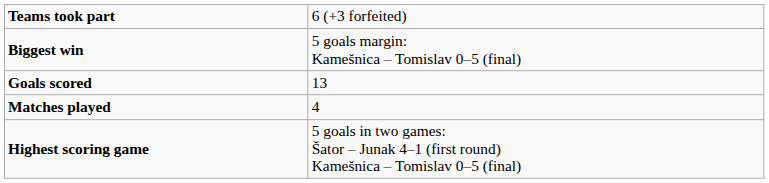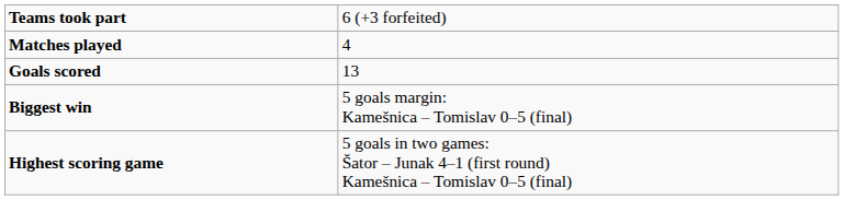 <table class="wikitable" style="width:50%">
 <tr>
 <td style="width:40%"><strong>Teams took part</strong></td>
 <td>6 (+3 forfeited)</td>
 </tr>
 <tr>
-<td><strong>Biggest win</strong></td>
-<td>5 goals margin:<br>Kamešnica – Tomislav 0–5 (final)</td>
+<td><strong>Matches played</strong></td>
+<td>4</td>
 </tr>
 <tr>
 <td><strong>Goals scored</strong></td>
 <td>13</td>
 </tr>
 <tr>
-<td><strong>Matches played</strong></td>
-<td>4</td>
+<td><strong>Biggest win</strong></td>
+<td>5 goals margin:<br>Kamešnica – Tomislav 0–5 (final)</td>
 </tr>
 <tr>
 <td><strong>Highest scoring game</strong></td>
 <td>5 goals in two games:<br>Šator – Junak 4–1 (first round)<br>Kamešnica – Tomislav 0–5 (final)</td>
 </tr>
 </table>
